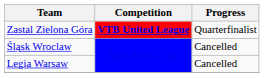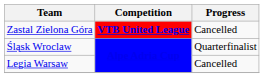 <table class="wikitable sortable">
 <tr>
 <th>Team</th>
 <th>Competition</th>
 <th>Progress</th>
 </tr>
 <tr>
 <td><a href='#'>Zastal Zielona Góra</a></td>
 <td rowspan="1" style="background-color:red;color:white;text-align:center"><strong><span><a href='#'>VTB United League</a></span></strong></td>
-<td>Quarterfinalist</td>
+<td>Cancelled</td>
 </tr>
 <tr>
 <td><a href='#'>Śląsk Wroclaw</a></td>
 <td rowspan="2" style="background-color:blue;color:white;text-align:center"><strong><a href='#'><span>Alpe Adria Cup</span></a></strong></td>
-<td>Cancelled</td>
+<td>Quarterfinalist</td>
 </tr>
 <tr>
 <td><a href='#'>Legia Warsaw</a></td>
 <td>Cancelled</td>
 </tr>
 <tr>
 </tr>
 </table>
